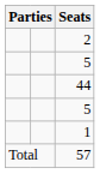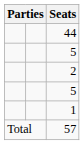 <table class="wikitable" style="text-align:left;">
 <tr>
 <th colspan="2" style="text-align:left;">Parties</th>
 <th>Seats</th>
 </tr>
 <tr>
 <td></td>
 <td></td>
-<td style="text-align:right;">2</td>
+<td style="text-align:right;">44</td>
 </tr>
 <tr>
 <td></td>
 <td></td>
 <td style="text-align:right;">5</td>
 </tr>
 <tr>
 <td></td>
 <td></td>
-<td style="text-align:right;">44</td>
+<td style="text-align:right;">2</td>
 </tr>
 <tr>
 <td></td>
 <td></td>
 <td style="text-align:right;">5</td>
 </tr>
 <tr>
 <td></td>
 <td></td>
 <td style="text-align:right;">1</td>
 </tr>
 <tr>
 <td colspan="2" style="text-align:left;">Total</td>
 <td style="text-align:right;">57</td>
 </tr>
 </table>
